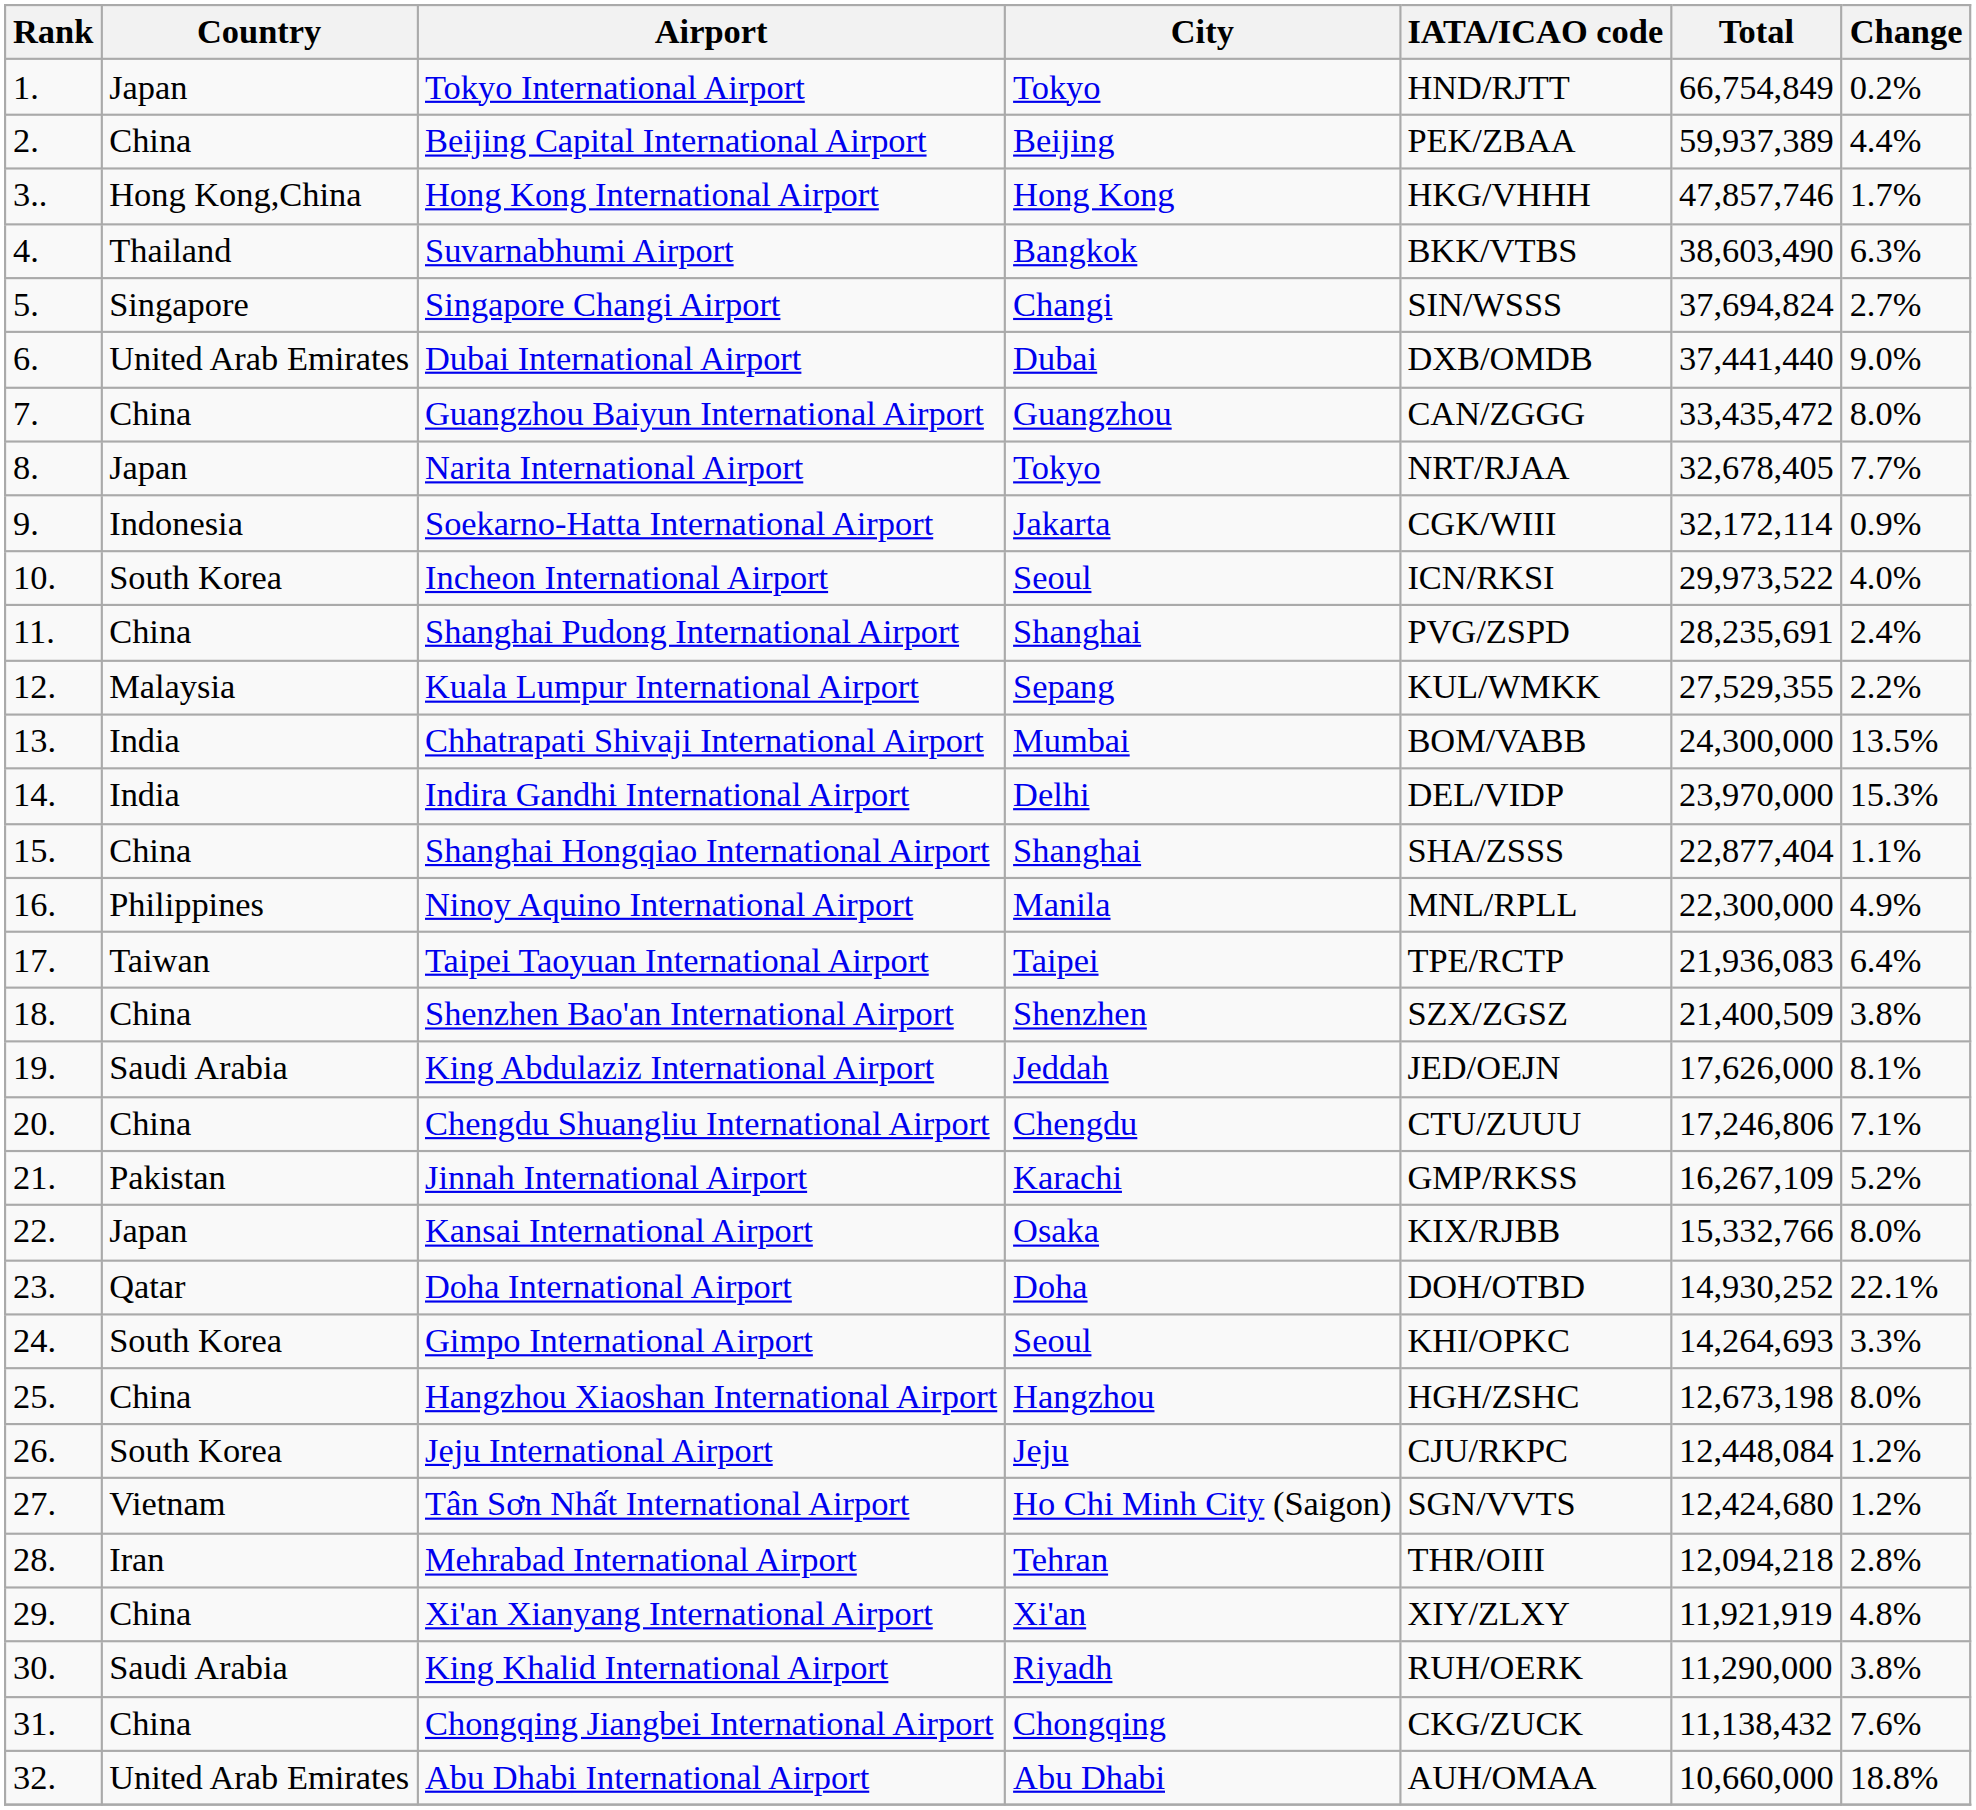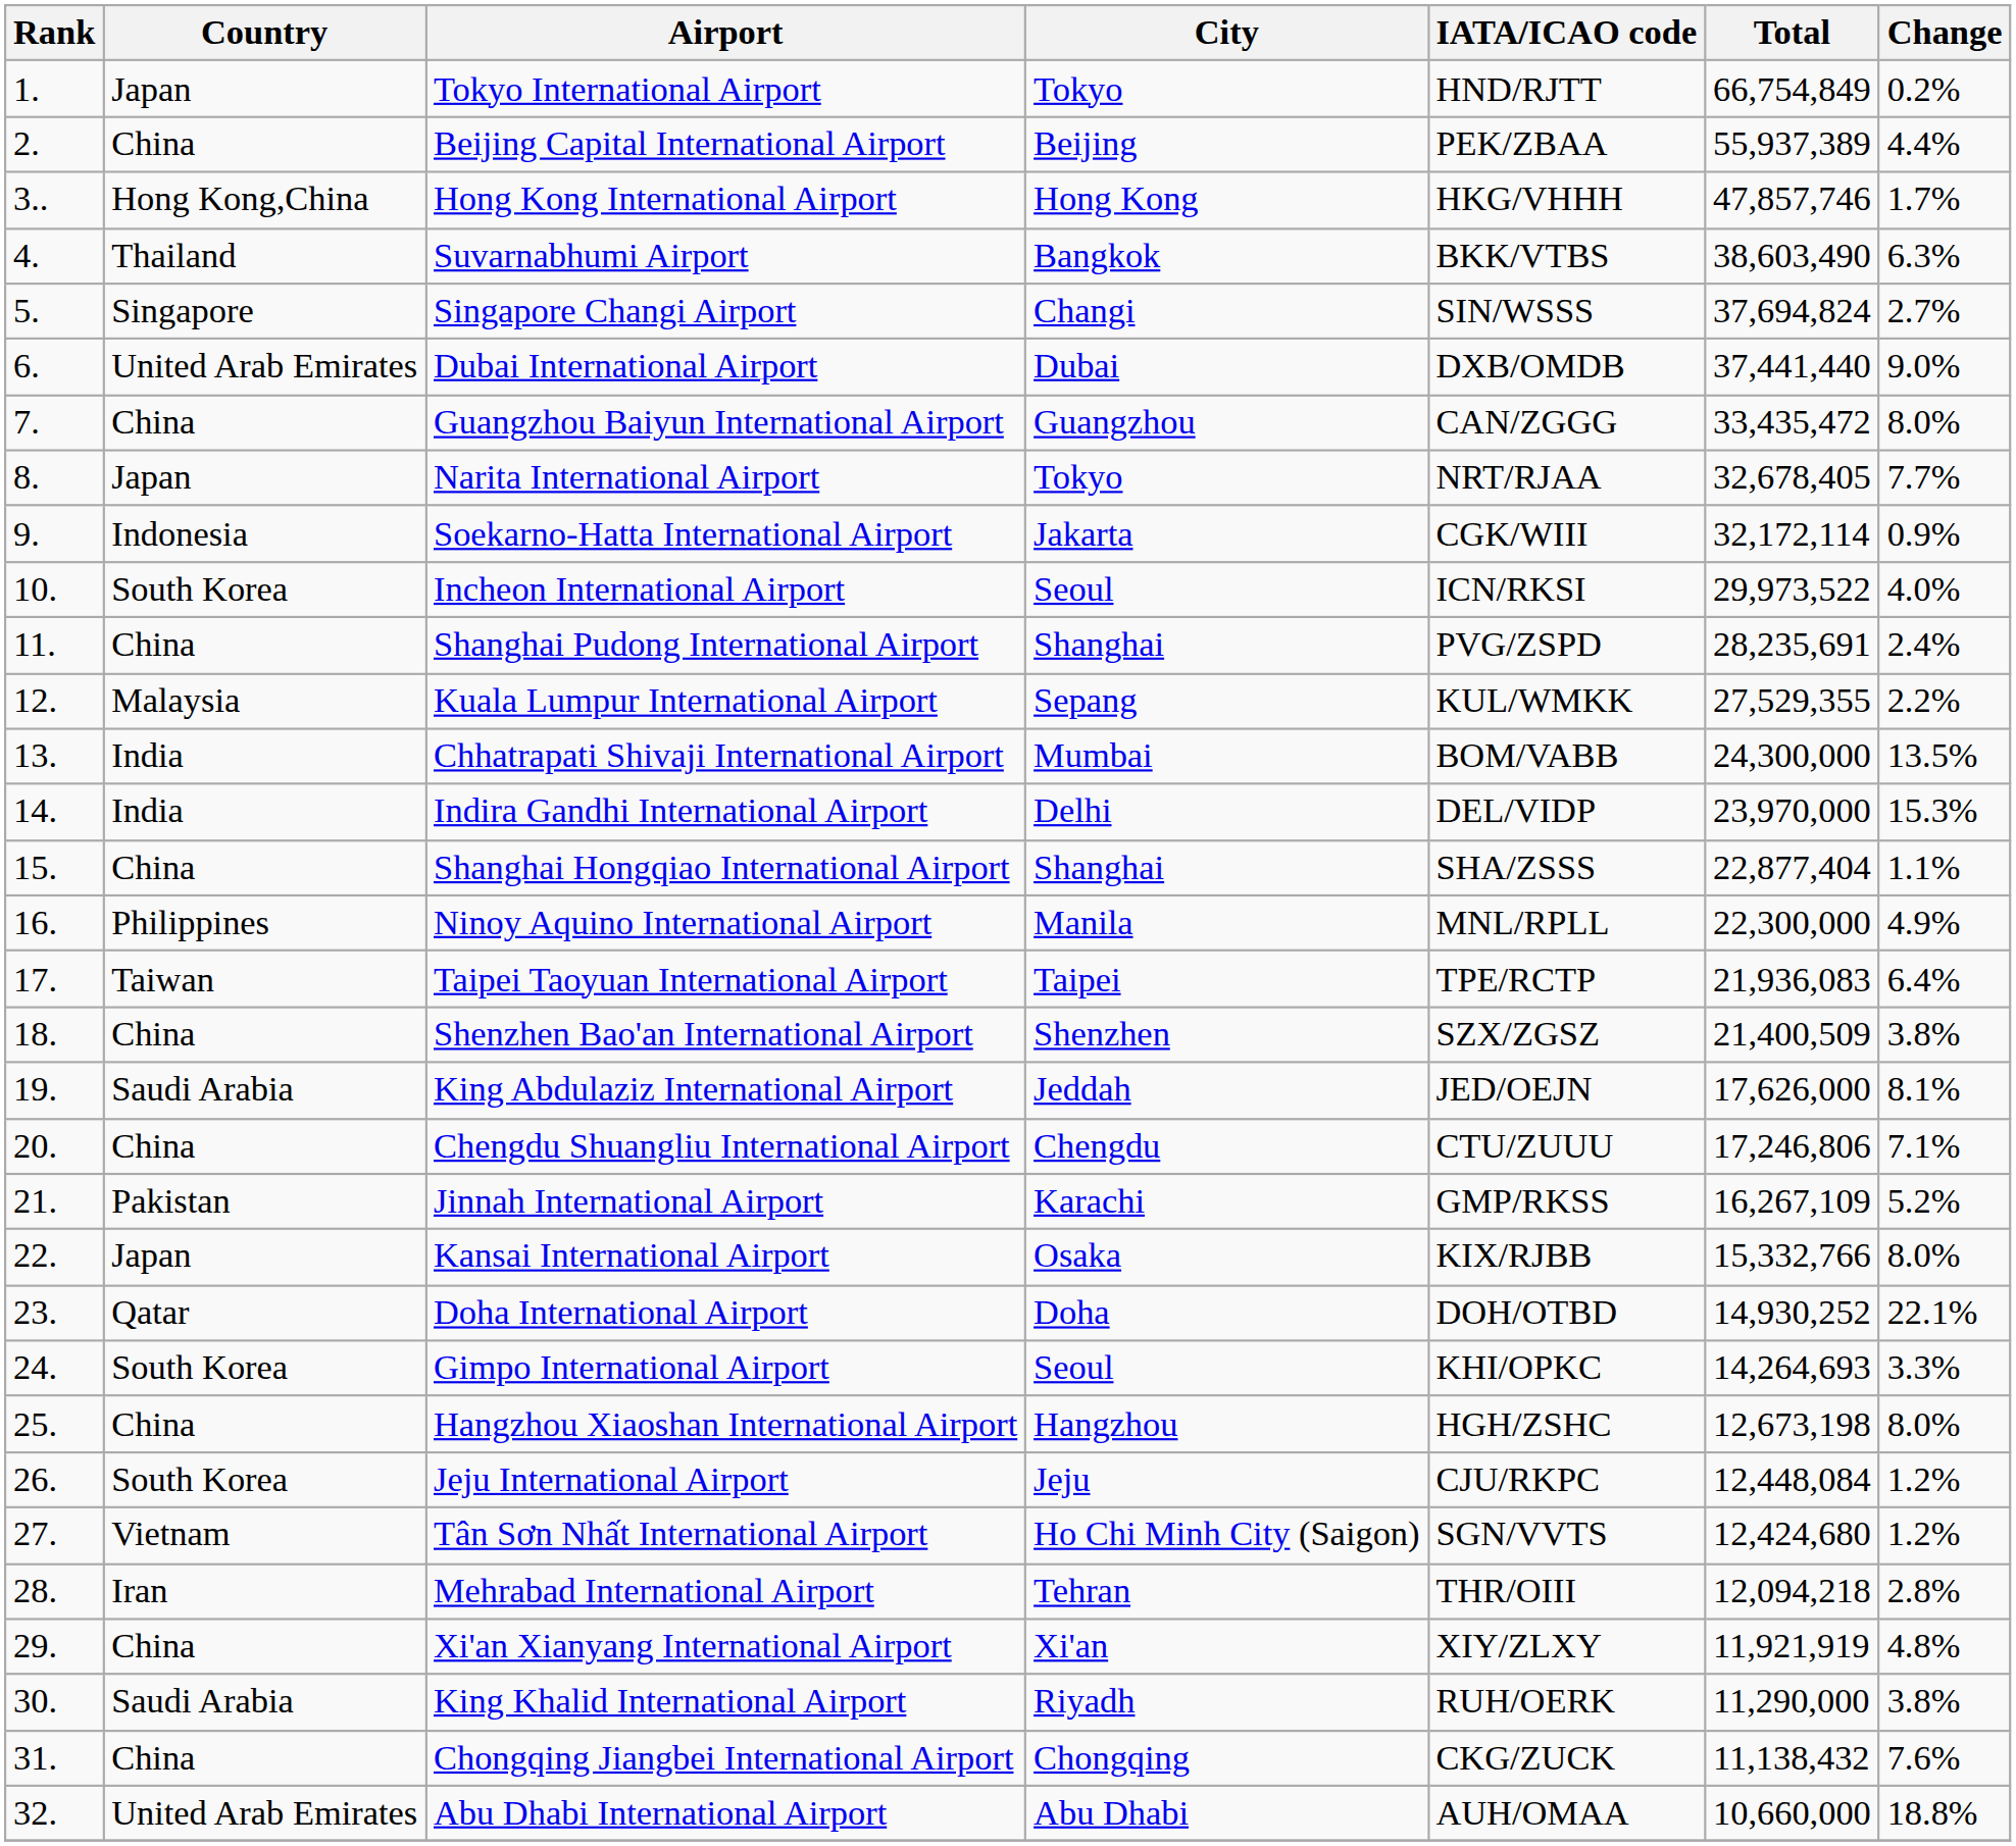 <table class="wikitable sortable">
 <tr>
 <th>Rank</th>
 <th>Country</th>
 <th>Airport</th>
 <th>City</th>
 <th>IATA/ICAO code</th>
 <th>Total</th>
 <th>Change</th>
 </tr>
 <tr>
 <td>1.</td>
 <td> Japan</td>
 <td><a href='#'>Tokyo International Airport</a></td>
 <td><a href='#'>Tokyo</a></td>
 <td>HND/RJTT</td>
 <td>66,754,849</td>
 <td>0.2%</td>
 </tr>
 <tr>
 <td>2.</td>
 <td> China</td>
 <td><a href='#'>Beijing Capital International Airport</a></td>
 <td><a href='#'>Beijing</a></td>
 <td>PEK/ZBAA</td>
-<td>59,937,389</td>
+<td>55,937,389</td>
 <td>4.4%</td>
 </tr>
 <tr>
 <td>3..</td>
 <td> Hong Kong,China</td>
 <td><a href='#'>Hong Kong International Airport</a></td>
 <td><a href='#'>Hong Kong</a></td>
 <td>HKG/VHHH</td>
 <td>47,857,746</td>
 <td>1.7%</td>
 </tr>
 <tr>
 <td>4.</td>
 <td> Thailand</td>
 <td><a href='#'>Suvarnabhumi Airport</a></td>
 <td><a href='#'>Bangkok</a></td>
 <td>BKK/VTBS</td>
 <td>38,603,490</td>
 <td>6.3%</td>
 </tr>
 <tr>
 <td>5.</td>
 <td> Singapore</td>
 <td><a href='#'>Singapore Changi Airport</a></td>
 <td><a href='#'>Changi</a></td>
 <td>SIN/WSSS</td>
 <td>37,694,824</td>
 <td>2.7%</td>
 </tr>
 <tr>
 <td>6.</td>
 <td> United Arab Emirates</td>
 <td><a href='#'>Dubai International Airport</a></td>
 <td><a href='#'>Dubai</a></td>
 <td>DXB/OMDB</td>
 <td>37,441,440</td>
 <td>9.0%</td>
 </tr>
 <tr>
 <td>7.</td>
 <td> China</td>
 <td><a href='#'>Guangzhou Baiyun International Airport</a></td>
 <td><a href='#'>Guangzhou</a></td>
 <td>CAN/ZGGG</td>
 <td>33,435,472</td>
 <td>8.0%</td>
 </tr>
 <tr>
 <td>8.</td>
 <td> Japan</td>
 <td><a href='#'>Narita International Airport</a></td>
 <td><a href='#'>Tokyo</a></td>
 <td>NRT/RJAA</td>
 <td>32,678,405</td>
 <td>7.7%</td>
 </tr>
 <tr>
 <td>9.</td>
 <td> Indonesia</td>
 <td><a href='#'>Soekarno-Hatta International Airport</a></td>
 <td><a href='#'>Jakarta</a></td>
 <td>CGK/WIII</td>
 <td>32,172,114</td>
 <td>0.9%</td>
 </tr>
 <tr>
 <td>10.</td>
 <td> South Korea</td>
 <td><a href='#'>Incheon International Airport</a></td>
 <td><a href='#'>Seoul</a></td>
 <td>ICN/RKSI</td>
 <td>29,973,522</td>
 <td>4.0%</td>
 </tr>
 <tr>
 <td>11.</td>
 <td> China</td>
 <td><a href='#'>Shanghai Pudong International Airport</a></td>
 <td><a href='#'>Shanghai</a></td>
 <td>PVG/ZSPD</td>
 <td>28,235,691</td>
 <td>2.4%</td>
 </tr>
 <tr>
 <td>12.</td>
 <td> Malaysia</td>
 <td><a href='#'>Kuala Lumpur International Airport</a></td>
 <td><a href='#'>Sepang</a></td>
 <td>KUL/WMKK</td>
 <td>27,529,355</td>
 <td>2.2%</td>
 </tr>
 <tr>
 <td>13.</td>
 <td> India</td>
 <td><a href='#'>Chhatrapati Shivaji International Airport</a></td>
 <td><a href='#'>Mumbai</a></td>
 <td>BOM/VABB</td>
 <td>24,300,000</td>
 <td>13.5%</td>
 </tr>
 <tr>
 <td>14.</td>
 <td> India</td>
 <td><a href='#'>Indira Gandhi International Airport</a></td>
 <td><a href='#'>Delhi</a></td>
 <td>DEL/VIDP</td>
 <td>23,970,000</td>
 <td>15.3%</td>
 </tr>
 <tr>
 <td>15.</td>
 <td> China</td>
 <td><a href='#'>Shanghai Hongqiao International Airport</a></td>
 <td><a href='#'>Shanghai</a></td>
 <td>SHA/ZSSS</td>
 <td>22,877,404</td>
 <td>1.1%</td>
 </tr>
 <tr>
 <td>16.</td>
 <td> Philippines</td>
 <td><a href='#'>Ninoy Aquino International Airport</a></td>
 <td><a href='#'>Manila</a></td>
 <td>MNL/RPLL</td>
 <td>22,300,000</td>
 <td>4.9%</td>
 </tr>
 <tr>
 <td>17.</td>
 <td> Taiwan</td>
 <td><a href='#'>Taipei Taoyuan International Airport</a></td>
 <td><a href='#'>Taipei</a></td>
 <td>TPE/RCTP</td>
 <td>21,936,083</td>
 <td>6.4%</td>
 </tr>
 <tr>
 <td>18.</td>
 <td> China</td>
 <td><a href='#'>Shenzhen Bao'an International Airport</a></td>
 <td><a href='#'>Shenzhen</a></td>
 <td>SZX/ZGSZ</td>
 <td>21,400,509</td>
 <td>3.8%</td>
 </tr>
 <tr>
 <td>19.</td>
 <td> Saudi Arabia</td>
 <td><a href='#'>King Abdulaziz International Airport</a></td>
 <td><a href='#'>Jeddah</a></td>
 <td>JED/OEJN</td>
 <td>17,626,000</td>
 <td>8.1%</td>
 </tr>
 <tr>
 <td>20.</td>
 <td> China</td>
 <td><a href='#'>Chengdu Shuangliu International Airport</a></td>
 <td><a href='#'>Chengdu</a></td>
 <td>CTU/ZUUU</td>
 <td>17,246,806</td>
 <td>7.1%</td>
 </tr>
 <tr>
 <td>21.</td>
 <td> Pakistan</td>
 <td><a href='#'>Jinnah International Airport</a></td>
 <td><a href='#'>Karachi</a></td>
 <td>GMP/RKSS</td>
 <td>16,267,109</td>
 <td>5.2%</td>
 </tr>
 <tr>
 <td>22.</td>
 <td> Japan</td>
 <td><a href='#'>Kansai International Airport</a></td>
 <td><a href='#'>Osaka</a></td>
 <td>KIX/RJBB</td>
 <td>15,332,766</td>
 <td>8.0%</td>
 </tr>
 <tr>
 <td>23.</td>
 <td> Qatar</td>
 <td><a href='#'>Doha International Airport</a></td>
 <td><a href='#'>Doha</a></td>
 <td>DOH/OTBD</td>
 <td>14,930,252</td>
 <td>22.1%</td>
 </tr>
 <tr>
 <td>24.</td>
 <td> South Korea</td>
 <td><a href='#'>Gimpo International Airport</a></td>
 <td><a href='#'>Seoul</a></td>
 <td>KHI/OPKC</td>
 <td>14,264,693</td>
 <td>3.3%</td>
 </tr>
 <tr>
 <td>25.</td>
 <td> China</td>
 <td><a href='#'>Hangzhou Xiaoshan International Airport</a></td>
 <td><a href='#'>Hangzhou</a></td>
 <td>HGH/ZSHC</td>
 <td>12,673,198</td>
 <td>8.0%</td>
 </tr>
 <tr>
 <td>26.</td>
 <td> South Korea</td>
 <td><a href='#'>Jeju International Airport</a></td>
 <td><a href='#'>Jeju</a></td>
 <td>CJU/RKPC</td>
 <td>12,448,084</td>
 <td>1.2%</td>
 </tr>
 <tr>
 <td>27.</td>
 <td> Vietnam</td>
 <td><a href='#'>Tân Sơn Nhất International Airport</a></td>
 <td><a href='#'>Ho Chi Minh City</a> (Saigon)</td>
 <td>SGN/VVTS</td>
 <td>12,424,680</td>
 <td>1.2%</td>
 </tr>
 <tr>
 <td>28.</td>
 <td> Iran</td>
 <td><a href='#'>Mehrabad International Airport</a></td>
 <td><a href='#'>Tehran</a></td>
 <td>THR/OIII</td>
 <td>12,094,218</td>
 <td>2.8%</td>
 </tr>
 <tr>
 <td>29.</td>
 <td> China</td>
 <td><a href='#'>Xi'an Xianyang International Airport</a></td>
 <td><a href='#'>Xi'an</a></td>
 <td>XIY/ZLXY</td>
 <td>11,921,919</td>
 <td>4.8%</td>
 </tr>
 <tr>
 <td>30.</td>
 <td> Saudi Arabia</td>
 <td><a href='#'>King Khalid International Airport</a></td>
 <td><a href='#'>Riyadh</a></td>
 <td>RUH/OERK</td>
 <td>11,290,000</td>
 <td>3.8%</td>
 </tr>
 <tr>
 <td>31.</td>
 <td> China</td>
 <td><a href='#'>Chongqing Jiangbei International Airport</a></td>
 <td><a href='#'>Chongqing</a></td>
 <td>CKG/ZUCK</td>
 <td>11,138,432</td>
 <td>7.6%</td>
 </tr>
 <tr>
 <td>32.</td>
 <td> United Arab Emirates</td>
 <td><a href='#'>Abu Dhabi International Airport</a></td>
 <td><a href='#'>Abu Dhabi</a></td>
 <td>AUH/OMAA</td>
 <td>10,660,000</td>
 <td>18.8%</td>
 </tr>
 <tr>
 </tr>
 </table>
